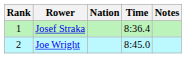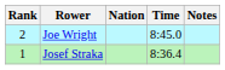 <table class="wikitable" style="text-align:center">
 <tr>
 <th>Rank</th>
 <th>Rower</th>
 <th>Nation</th>
 <th>Time</th>
 <th>Notes</th>
 </tr>
+<tr bgcolor=bbf9ff>
+<td>2</td>
+<td align=left><a href='#'>Joe Wright</a></td>
+<td align=left></td>
+<td>8:45.0</td>
+<td></td>
+</tr>
 <tr bgcolor=bbf3bb>
 <td>1</td>
 <td align=left><a href='#'>Josef Straka</a></td>
 <td align=left></td>
 <td>8:36.4</td>
 <td></td>
 </tr>
-<tr bgcolor=bbf9ff>
-<td>2</td>
-<td align=left><a href='#'>Joe Wright</a></td>
-<td align=left></td>
-<td>8:45.0</td>
-<td></td>
-</tr>
 </table>
